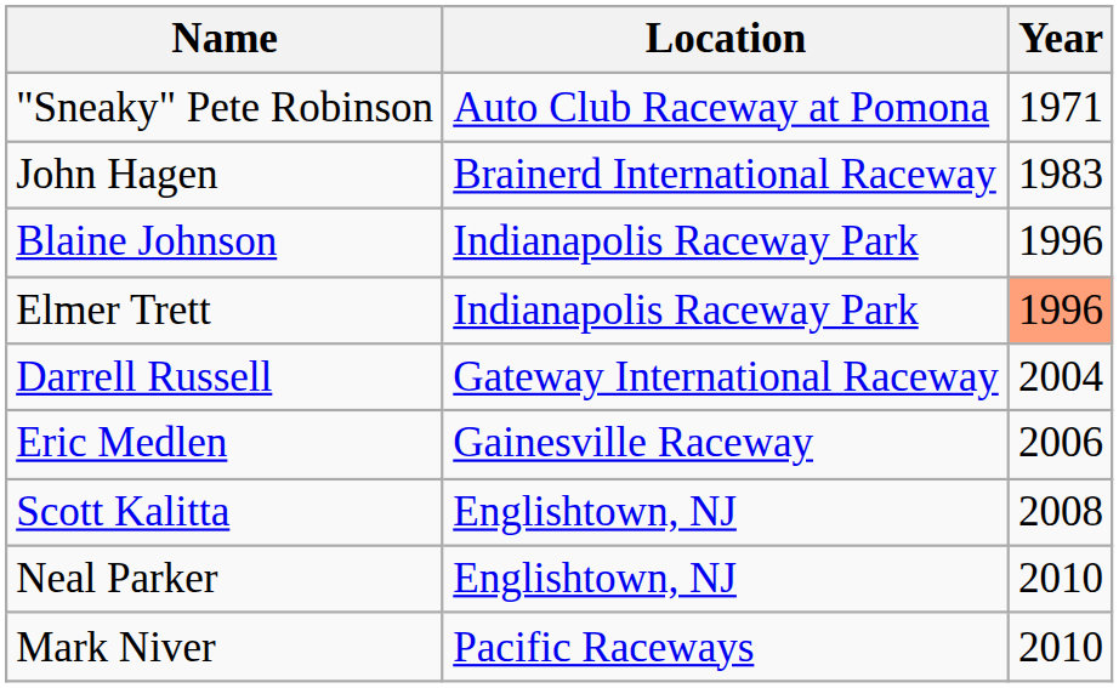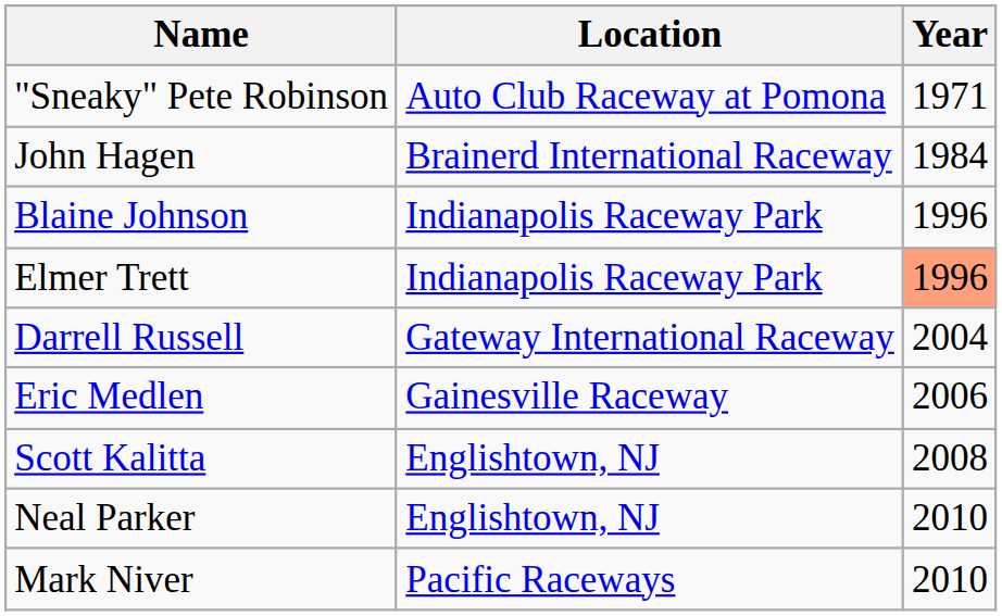 <table class="wikitable sortable">
 <tr>
 <th>Name</th>
 <th>Location</th>
 <th>Year</th>
 </tr>
 <tr>
 <td>"Sneaky" Pete Robinson</td>
 <td><a href='#'>Auto Club Raceway at Pomona</a></td>
 <td>1971</td>
 </tr>
 <tr>
 <td>John Hagen</td>
 <td><a href='#'>Brainerd International Raceway</a></td>
-<td>1983</td>
+<td>1984</td>
 </tr>
 <tr>
 <td><a href='#'>Blaine Johnson</a></td>
 <td><a href='#'>Indianapolis Raceway Park</a></td>
 <td>1996</td>
 </tr>
 <tr>
 <td>Elmer Trett</td>
 <td><a href='#'>Indianapolis Raceway Park</a></td>
 <td style="background: lightsalmon;">1996</td>
 </tr>
 <tr>
 <td><a href='#'>Darrell Russell</a></td>
 <td><a href='#'>Gateway International Raceway</a></td>
 <td>2004</td>
 </tr>
 <tr>
 <td><a href='#'>Eric Medlen</a></td>
 <td><a href='#'>Gainesville Raceway</a></td>
 <td>2006</td>
 </tr>
 <tr>
 <td><a href='#'>Scott Kalitta</a></td>
 <td><a href='#'>Englishtown, NJ</a></td>
 <td>2008</td>
 </tr>
 <tr>
 <td>Neal Parker</td>
 <td><a href='#'>Englishtown, NJ</a></td>
 <td>2010</td>
 </tr>
 <tr>
 <td>Mark Niver</td>
 <td><a href='#'>Pacific Raceways</a></td>
 <td>2010</td>
 </tr>
 </table>
